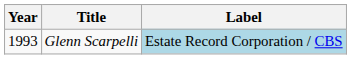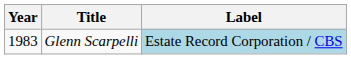 <table class="wikitable" style="font-size: 90%;">
 <tr>
 <th>Year</th>
 <th>Title</th>
 <th>Label</th>
 </tr>
 <tr>
-<td>1993</td>
+<td>1983</td>
 <td><em>Glenn Scarpelli</em></td>
 <td style="background: lightblue;">Estate Record Corporation / <a href='#'>CBS</a></td>
 </tr>
 </table>
